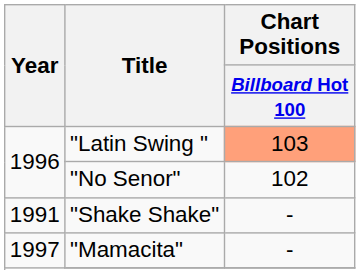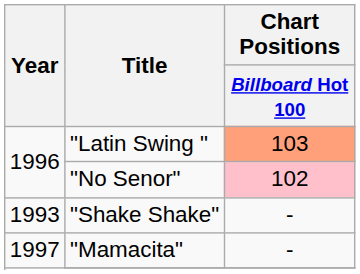 <table class="wikitable">
 <tr>
 <th rowspan="2">Year</th>
 <th rowspan="2">Title</th>
 <th colspan="3">Chart Positions</th>
 </tr>
 <tr>
 <th width="86"><small><a href='#'><em>Billboard</em> Hot 100</a></small></th>
 </tr>
 <tr>
 <td rowspan="2">1996</td>
 <td>"Latin Swing "</td>
 <td align="center" style="background: lightsalmon;">103</td>
 </tr>
 <tr>
 <td>"No Senor"</td>
-<td align="center">102</td>
+<td align="center" style="background: pink;">102</td>
 </tr>
 <tr>
-<td>1991</td>
+<td>1993</td>
 <td>"Shake Shake"</td>
 <td align="center">-</td>
 </tr>
 <tr>
 <td rowspan="2">1997</td>
 <td>"Mamacita"</td>
 <td align="center">-</td>
 </tr>
 <tr>
 </tr>
 </table>
